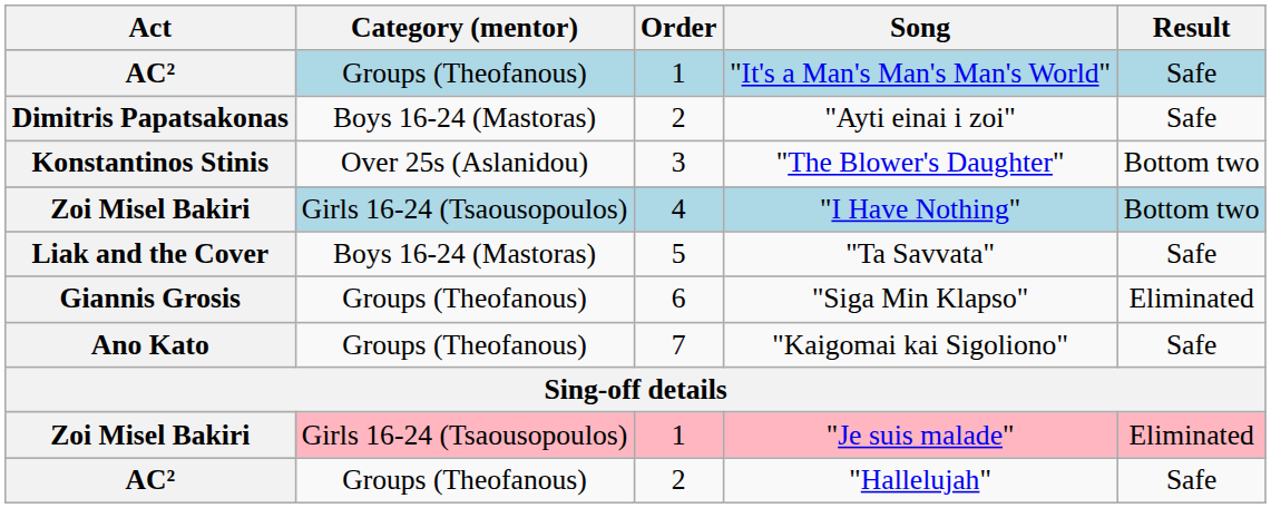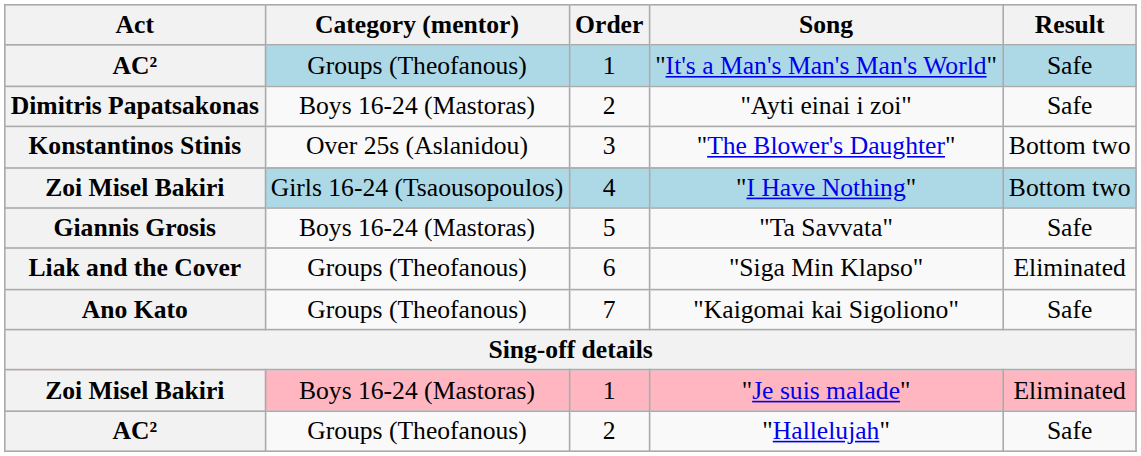 <table class="wikitable plainrowheaders" style="text-align:center;">
 <tr>
 <th scope="col">Act</th>
 <th scope="col">Category (mentor)</th>
 <th scope="col">Order</th>
 <th scope="col">Song</th>
 <th scope="col">Result</th>
 </tr>
 <tr style="background:lightblue;">
 <th scope="row">AC²</th>
 <td>Groups (Theofanous)</td>
 <td>1</td>
 <td>"<a href='#'>It's a Man's Man's Man's World</a>"</td>
 <td>Safe</td>
 </tr>
 <tr>
 <th scope="row">Dimitris Papatsakonas</th>
 <td>Boys 16-24 (Mastoras)</td>
 <td>2</td>
 <td>"Ayti einai i zoi"</td>
 <td>Safe</td>
 </tr>
 <tr>
 <th scope="row">Konstantinos Stinis</th>
 <td>Over 25s (Aslanidou)</td>
 <td>3</td>
 <td>"<a href='#'>The Blower's Daughter</a>"</td>
 <td>Bottom two</td>
 </tr>
 <tr style="background:lightblue;">
 <th scope="row">Zoi Misel Bakiri</th>
 <td>Girls 16-24 (Tsaousopoulos)</td>
 <td>4</td>
 <td>"<a href='#'>I Have Nothing</a>"</td>
 <td>Bottom two</td>
 </tr>
 <tr>
-<th scope="row">Liak and the Cover</th>
+<th scope="row">Giannis Grosis</th>
 <td>Boys 16-24 (Mastoras)</td>
 <td>5</td>
 <td>"Ta Savvata"</td>
 <td>Safe</td>
 </tr>
 <tr>
-<th scope="row">Giannis Grosis</th>
+<th scope="row">Liak and the Cover</th>
 <td>Groups (Theofanous)</td>
 <td>6</td>
 <td>"Siga Min Klapso"</td>
 <td>Eliminated</td>
 </tr>
 <tr>
 <th scope="row">Ano Kato</th>
 <td>Groups (Theofanous)</td>
 <td>7</td>
 <td>"Kaigomai kai Sigoliono"</td>
 <td>Safe</td>
 </tr>
 <tr>
 <th colspan="5">Sing-off details</th>
 </tr>
 <tr style="background:lightpink;">
 <th scope="row">Zoi Misel Bakiri</th>
-<td>Girls 16-24 (Tsaousopoulos)</td>
+<td>Boys 16-24 (Mastoras)</td>
 <td>1</td>
 <td>"<a href='#'>Je suis malade</a>"</td>
 <td>Eliminated</td>
 </tr>
 <tr>
 <th scope="row">AC²</th>
 <td>Groups (Theofanous)</td>
 <td>2</td>
 <td>"<a href='#'>Hallelujah</a>"</td>
 <td>Safe</td>
 </tr>
 </table>
